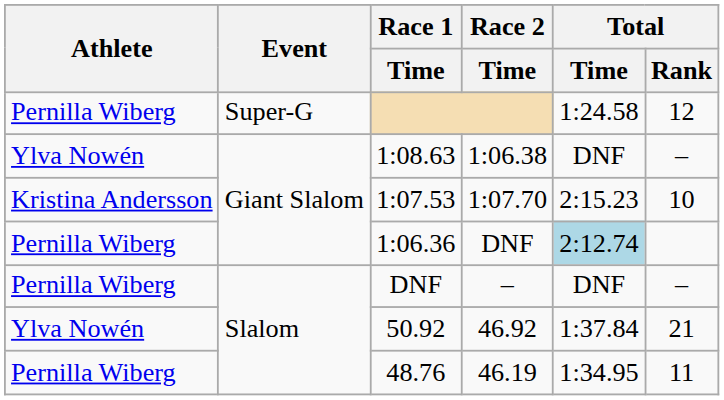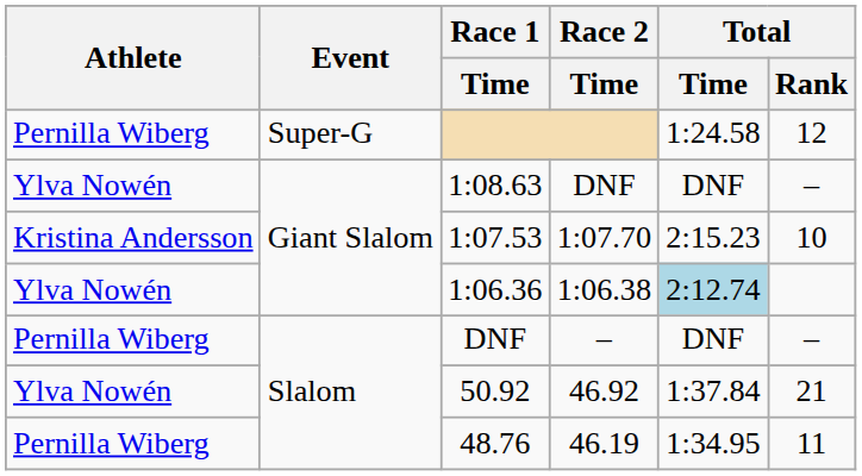 <table class="wikitable" style="font-size:90%">
 <tr>
 <th rowspan="2">Athlete</th>
 <th rowspan="2">Event</th>
 <th>Race 1</th>
 <th>Race 2</th>
 <th colspan="2">Total</th>
 </tr>
 <tr>
 <th>Time</th>
 <th>Time</th>
 <th>Time</th>
 <th>Rank</th>
 </tr>
 <tr>
 <td><a href='#'>Pernilla Wiberg</a></td>
 <td>Super-G</td>
 <td colspan="2" bgcolor="wheat"></td>
 <td align="center">1:24.58</td>
 <td align="center">12</td>
 </tr>
 <tr>
 <td><a href='#'>Ylva Nowén</a></td>
 <td rowspan="3">Giant Slalom</td>
 <td align="center">1:08.63</td>
-<td align="center">1:06.38</td>
+<td align="center">DNF</td>
 <td align="center">DNF</td>
 <td align="center">–</td>
 </tr>
 <tr>
 <td><a href='#'>Kristina Andersson</a></td>
 <td align="center">1:07.53</td>
 <td align="center">1:07.70</td>
 <td align="center">2:15.23</td>
 <td align="center">10</td>
 </tr>
 <tr>
-<td><a href='#'>Pernilla Wiberg</a></td>
+<td><a href='#'>Ylva Nowén</a></td>
 <td align="center">1:06.36</td>
-<td align="center">DNF</td>
+<td align="center">1:06.38</td>
 <td align="center" style="background: lightblue;">2:12.74</td>
 <td align="center"></td>
 </tr>
 <tr>
 <td><a href='#'>Pernilla Wiberg</a></td>
 <td rowspan="3">Slalom</td>
 <td align="center">DNF</td>
 <td align="center">–</td>
 <td align="center">DNF</td>
 <td align="center">–</td>
 </tr>
 <tr>
 <td><a href='#'>Ylva Nowén</a></td>
 <td align="center">50.92</td>
 <td align="center">46.92</td>
 <td align="center">1:37.84</td>
 <td align="center">21</td>
 </tr>
 <tr>
 <td><a href='#'>Pernilla Wiberg</a></td>
 <td align="center">48.76</td>
 <td align="center">46.19</td>
 <td align="center">1:34.95</td>
 <td align="center">11</td>
 </tr>
 </table>
